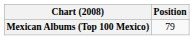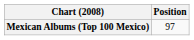 <table class="wikitable plainrowheaders" style="text-align:center">
 <tr>
 <th scope="col">Chart (2008)</th>
 <th scope="col">Position</th>
 </tr>
 <tr>
 <th scope="row">Mexican Albums (Top 100 Mexico)</th>
-<td>79</td>
+<td>97</td>
 </tr>
 </table>
